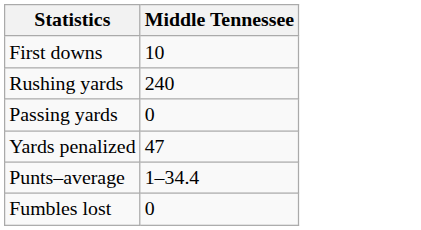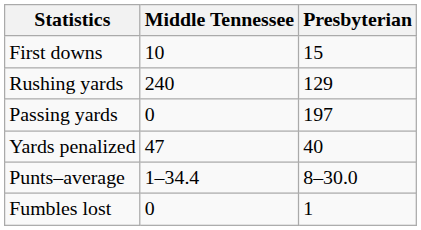 <table class="wikitable">
 <tr>
 <th>Statistics</th>
 <th>Middle Tennessee</th>
+<th>Presbyterian</th>
 </tr>
 <tr>
 <td>First downs</td>
 <td>10</td>
+<td>15</td>
 </tr>
 <tr>
 <td>Rushing yards</td>
 <td>240</td>
+<td>129</td>
 </tr>
 <tr>
 <td>Passing yards</td>
 <td>0</td>
+<td>197</td>
 </tr>
 <tr>
 <td>Yards penalized</td>
 <td>47</td>
+<td>40</td>
 </tr>
 <tr>
 <td>Punts–average</td>
 <td>1–34.4</td>
+<td>8–30.0</td>
 </tr>
 <tr>
 <td>Fumbles lost</td>
 <td>0</td>
+<td>1</td>
 </tr>
 </table>
